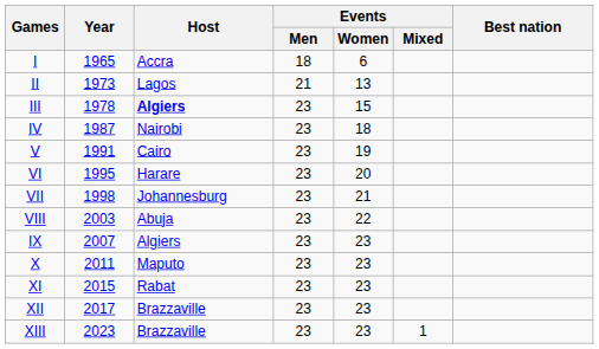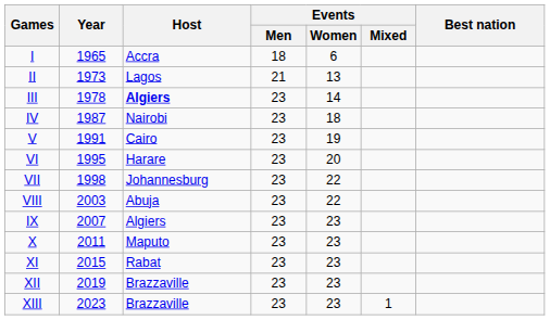 <table class=wikitable style="text-align:center">
 <tr>
 <th rowspan=2 width=60>Games</th>
 <th rowspan=2 width=70>Year</th>
 <th rowspan=2 width=150>Host</th>
 <th colspan=3>Events</th>
 <th rowspan=2 width=150>Best nation</th>
 </tr>
 <tr>
 <th width=60>Men</th>
 <th width=60>Women</th>
 <th width=60>Mixed</th>
 </tr>
 <tr>
 <td><a href='#'>I</a></td>
 <td><a href='#'>1965</a></td>
 <td align=left><a href='#'>Accra</a></td>
 <td>18</td>
 <td>6</td>
 <td></td>
 <td align=left></td>
 </tr>
 <tr>
 <td><a href='#'>II</a></td>
 <td><a href='#'>1973</a></td>
 <td align=left><a href='#'>Lagos</a></td>
 <td>21</td>
 <td>13</td>
 <td></td>
 <td align=left></td>
 </tr>
 <tr>
 <td><a href='#'>III</a></td>
 <td><a href='#'>1978</a></td>
 <td align=left><strong><a href='#'>Algiers</a></strong></td>
 <td>23</td>
-<td>15</td>
+<td>14</td>
 <td></td>
 <td align=left></td>
 </tr>
 <tr>
 <td><a href='#'>IV</a></td>
 <td><a href='#'>1987</a></td>
 <td align=left><a href='#'>Nairobi</a></td>
 <td>23</td>
 <td>18</td>
 <td></td>
 <td align=left></td>
 </tr>
 <tr>
 <td><a href='#'>V</a></td>
 <td><a href='#'>1991</a></td>
 <td align=left><a href='#'>Cairo</a></td>
 <td>23</td>
 <td>19</td>
 <td></td>
 <td align=left></td>
 </tr>
 <tr>
 <td><a href='#'>VI</a></td>
 <td><a href='#'>1995</a></td>
 <td align=left><a href='#'>Harare</a></td>
 <td>23</td>
 <td>20</td>
 <td></td>
 <td align=left></td>
 </tr>
 <tr>
 <td><a href='#'>VII</a></td>
 <td><a href='#'>1998</a></td>
 <td align=left><a href='#'>Johannesburg</a></td>
 <td>23</td>
-<td>21</td>
+<td>22</td>
 <td></td>
 <td align=left></td>
 </tr>
 <tr>
 <td><a href='#'>VIII</a></td>
 <td><a href='#'>2003</a></td>
 <td align=left><a href='#'>Abuja</a></td>
 <td>23</td>
 <td>22</td>
 <td></td>
 <td align=left></td>
 </tr>
 <tr>
 <td><a href='#'>IX</a></td>
 <td><a href='#'>2007</a></td>
 <td align=left><a href='#'>Algiers</a></td>
 <td>23</td>
 <td>23</td>
 <td></td>
 <td align=left></td>
 </tr>
 <tr>
 <td><a href='#'>X</a></td>
 <td><a href='#'>2011</a></td>
 <td align=left><a href='#'>Maputo</a></td>
 <td>23</td>
 <td>23</td>
 <td></td>
 <td align=left></td>
 </tr>
 <tr>
 <td><a href='#'>XI</a></td>
 <td><a href='#'>2015</a></td>
 <td align=left><a href='#'>Rabat</a></td>
 <td>23</td>
 <td>23</td>
 <td></td>
 <td align=left></td>
 </tr>
 <tr>
 <td><a href='#'>XII</a></td>
-<td><a href='#'>2017</a></td>
+<td><a href='#'>2019</a></td>
 <td align=left><a href='#'>Brazzaville</a></td>
 <td>23</td>
 <td>23</td>
 <td></td>
 <td align=left></td>
 </tr>
 <tr>
 <td><a href='#'>XIII</a></td>
 <td><a href='#'>2023</a></td>
 <td align=left><a href='#'>Brazzaville</a></td>
 <td>23</td>
 <td>23</td>
 <td>1</td>
 <td align=left></td>
 </tr>
 </table>
